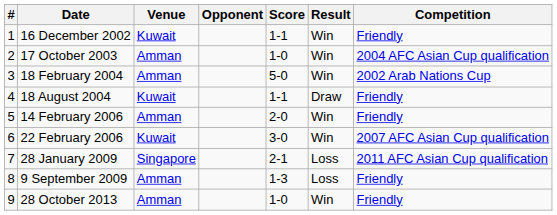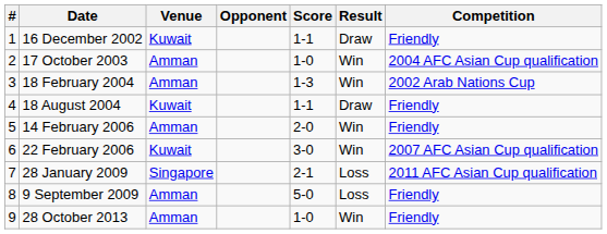 <table class="wikitable">
 <tr>
 <th>#</th>
 <th>Date</th>
 <th>Venue</th>
 <th>Opponent</th>
 <th>Score</th>
 <th>Result</th>
 <th>Competition</th>
 </tr>
 <tr>
 <td>1</td>
 <td>16 December 2002</td>
 <td><a href='#'>Kuwait</a></td>
 <td></td>
 <td>1-1</td>
-<td>Win</td>
+<td>Draw</td>
 <td><a href='#'>Friendly</a></td>
 </tr>
 <tr>
 <td>2</td>
 <td>17 October 2003</td>
 <td><a href='#'>Amman</a></td>
 <td></td>
 <td>1-0</td>
 <td>Win</td>
 <td><a href='#'>2004 AFC Asian Cup qualification</a></td>
 </tr>
 <tr>
 <td>3</td>
 <td>18 February 2004</td>
 <td><a href='#'>Amman</a></td>
 <td></td>
-<td>5-0</td>
+<td>1-3</td>
 <td>Win</td>
 <td><a href='#'>2002 Arab Nations Cup</a></td>
 </tr>
 <tr>
 <td>4</td>
 <td>18 August 2004</td>
 <td><a href='#'>Kuwait</a></td>
 <td></td>
 <td>1-1</td>
 <td>Draw</td>
 <td><a href='#'>Friendly</a></td>
 </tr>
 <tr>
 <td>5</td>
 <td>14 February 2006</td>
 <td><a href='#'>Amman</a></td>
 <td></td>
 <td>2-0</td>
 <td>Win</td>
 <td><a href='#'>Friendly</a></td>
 </tr>
 <tr>
 <td>6</td>
 <td>22 February 2006</td>
 <td><a href='#'>Kuwait</a></td>
 <td></td>
 <td>3-0</td>
 <td>Win</td>
 <td><a href='#'>2007 AFC Asian Cup qualification</a></td>
 </tr>
 <tr>
 <td>7</td>
 <td>28 January 2009</td>
 <td><a href='#'>Singapore</a></td>
 <td></td>
 <td>2-1</td>
 <td>Loss</td>
 <td><a href='#'>2011 AFC Asian Cup qualification</a></td>
 </tr>
 <tr>
 <td>8</td>
 <td>9 September 2009</td>
 <td><a href='#'>Amman</a></td>
 <td></td>
-<td>1-3</td>
+<td>5-0</td>
 <td>Loss</td>
 <td><a href='#'>Friendly</a></td>
 </tr>
 <tr>
 <td>9</td>
 <td>28 October 2013</td>
 <td><a href='#'>Amman</a></td>
 <td></td>
 <td>1-0</td>
 <td>Win</td>
 <td><a href='#'>Friendly</a></td>
 </tr>
 </table>
